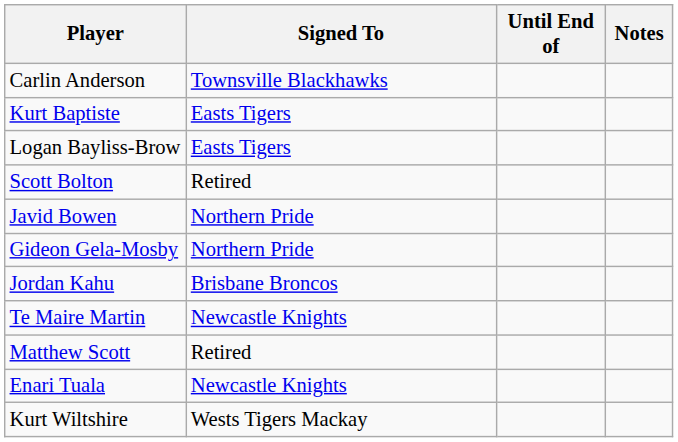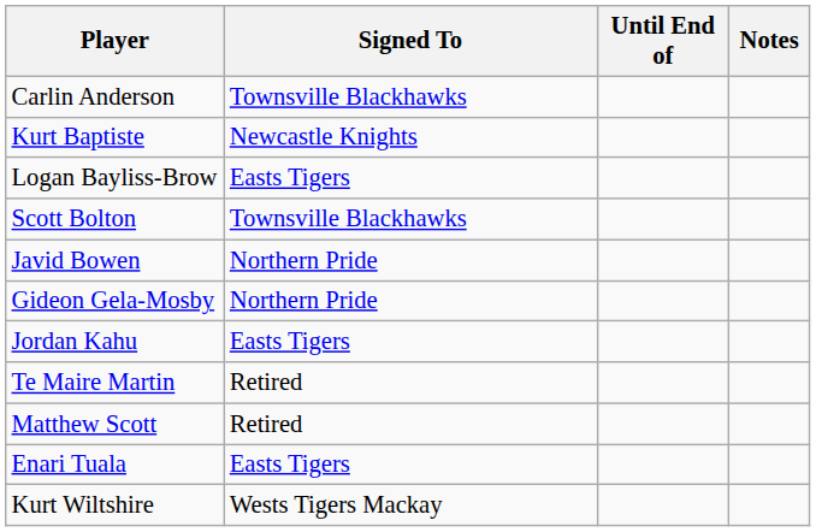 <table class="wikitable" style="font-size:90%">
 <tr bgcolor="#efefef">
 <th width="120">Player</th>
 <th width="210">Signed To</th>
 <th width="70">Until End of</th>
 <th width="40">Notes</th>
 </tr>
 <tr>
 <td>Carlin Anderson</td>
 <td> <a href='#'>Townsville Blackhawks</a></td>
 <td></td>
 <td></td>
 </tr>
 <tr>
 <td><a href='#'>Kurt Baptiste</a></td>
-<td> <a href='#'>Easts Tigers</a></td>
+<td> <a href='#'>Newcastle Knights</a></td>
 <td></td>
 <td></td>
 </tr>
 <tr>
 <td>Logan Bayliss-Brow</td>
 <td> <a href='#'>Easts Tigers</a></td>
 <td></td>
 <td></td>
 </tr>
 <tr>
 <td><a href='#'>Scott Bolton</a></td>
-<td>Retired</td>
+<td> <a href='#'>Townsville Blackhawks</a></td>
 <td></td>
 <td></td>
 </tr>
 <tr>
 <td><a href='#'>Javid Bowen</a></td>
 <td> <a href='#'>Northern Pride</a></td>
 <td></td>
 <td></td>
 </tr>
 <tr>
 <td><a href='#'>Gideon Gela-Mosby</a></td>
 <td> <a href='#'>Northern Pride</a></td>
 <td></td>
 <td></td>
 </tr>
 <tr>
 <td><a href='#'>Jordan Kahu</a></td>
-<td> <a href='#'>Brisbane Broncos</a></td>
+<td> <a href='#'>Easts Tigers</a></td>
 <td></td>
 <td></td>
 </tr>
 <tr>
 <td><a href='#'>Te Maire Martin</a></td>
-<td> <a href='#'>Newcastle Knights</a></td>
+<td>Retired</td>
 <td></td>
 <td></td>
 </tr>
 <tr>
 <td><a href='#'>Matthew Scott</a></td>
 <td>Retired</td>
 <td></td>
 <td></td>
 </tr>
 <tr>
 <td><a href='#'>Enari Tuala</a></td>
-<td> <a href='#'>Newcastle Knights</a></td>
+<td> <a href='#'>Easts Tigers</a></td>
 <td></td>
 <td></td>
 </tr>
 <tr>
 <td>Kurt Wiltshire</td>
 <td> Wests Tigers Mackay</td>
 <td></td>
 <td></td>
 </tr>
 </table>
